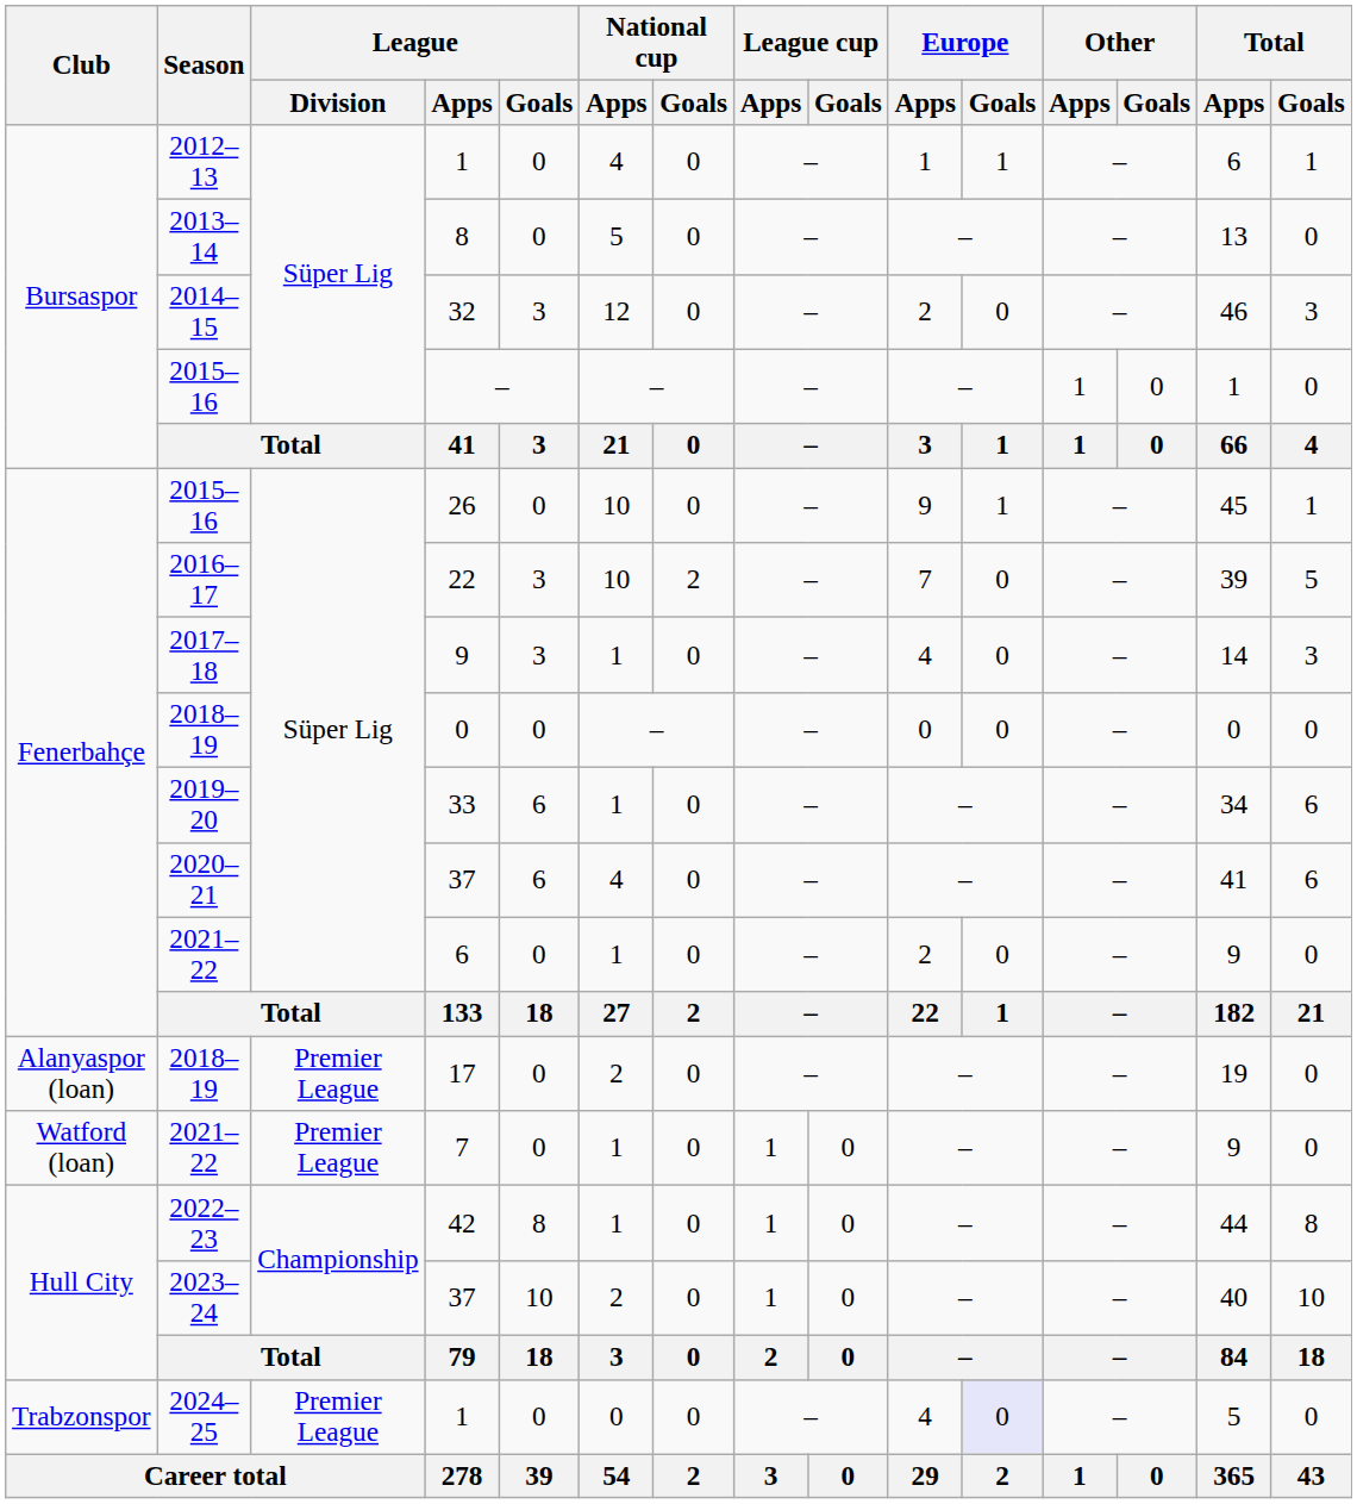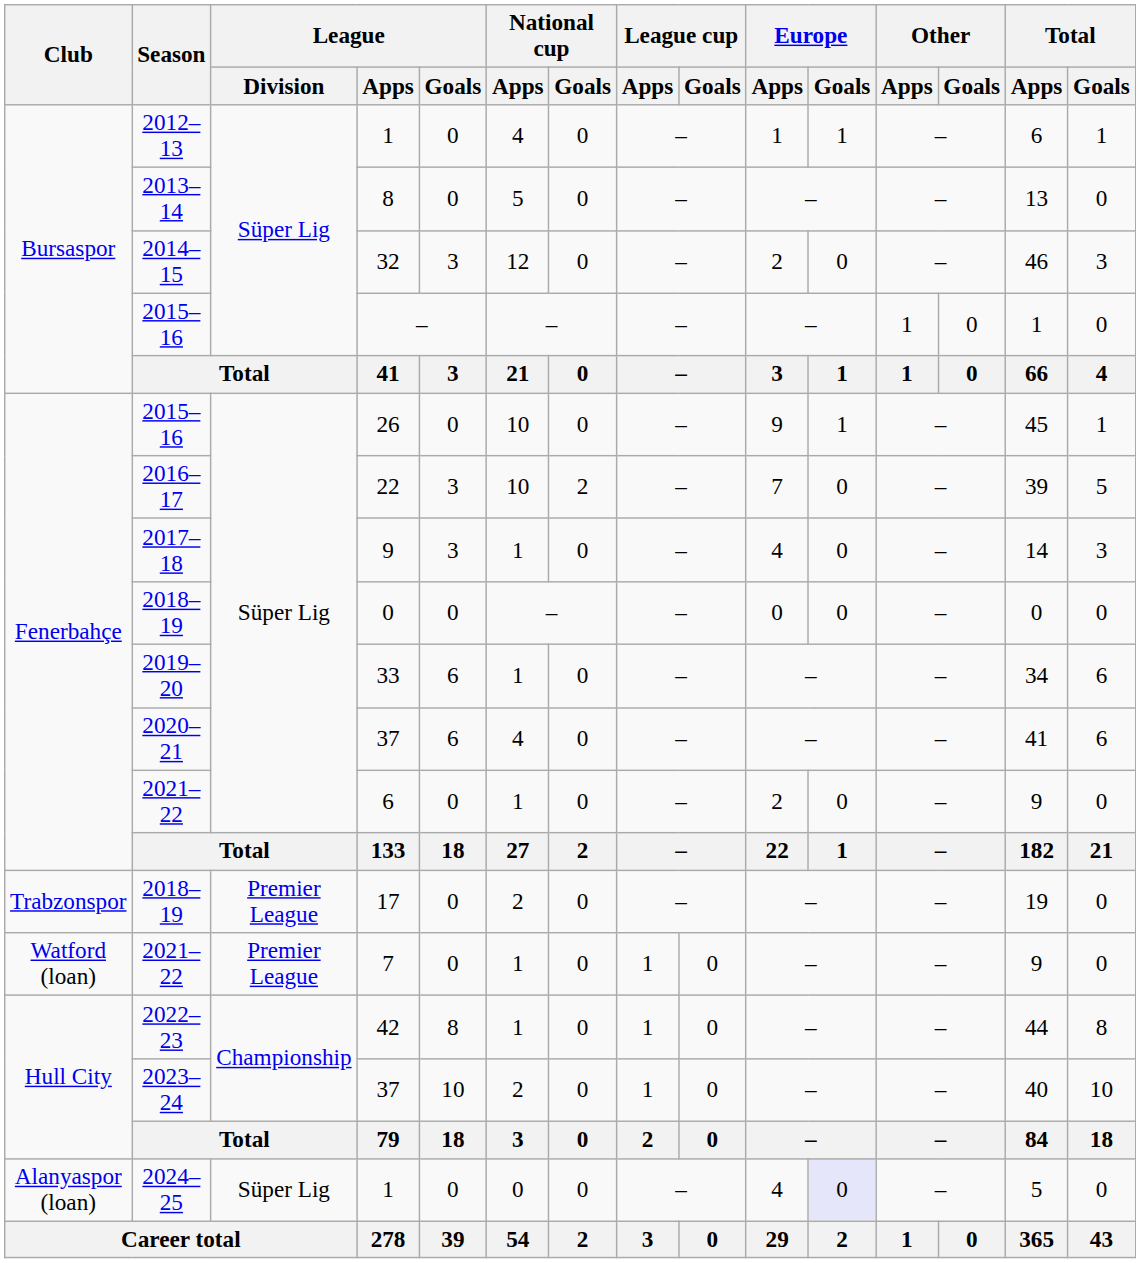 <table class="wikitable" style="text-align:center">
 <tr>
 <th rowspan="2">Club</th>
 <th rowspan="2">Season</th>
 <th colspan="3">League</th>
 <th colspan="2">National cup</th>
 <th colspan="2">League cup</th>
 <th colspan="2"><a href='#'>Europe</a></th>
 <th colspan="2">Other</th>
 <th colspan="2">Total</th>
 </tr>
 <tr>
 <th>Division</th>
 <th>Apps</th>
 <th>Goals</th>
 <th>Apps</th>
 <th>Goals</th>
 <th>Apps</th>
 <th>Goals</th>
 <th>Apps</th>
 <th>Goals</th>
 <th>Apps</th>
 <th>Goals</th>
 <th>Apps</th>
 <th>Goals</th>
 </tr>
 <tr>
 <td rowspan="5"><a href='#'>Bursaspor</a></td>
 <td><a href='#'>2012–13</a></td>
 <td rowspan="4"><a href='#'>Süper Lig</a></td>
 <td>1</td>
 <td>0</td>
 <td>4</td>
 <td>0</td>
 <td colspan="2">–</td>
 <td>1</td>
 <td>1</td>
 <td colspan="2">–</td>
 <td>6</td>
 <td>1</td>
 </tr>
 <tr>
 <td><a href='#'>2013–14</a></td>
 <td>8</td>
 <td>0</td>
 <td>5</td>
 <td>0</td>
 <td colspan="2">–</td>
 <td colspan="2">–</td>
 <td colspan="2">–</td>
 <td>13</td>
 <td>0</td>
 </tr>
 <tr>
 <td><a href='#'>2014–15</a></td>
 <td>32</td>
 <td>3</td>
 <td>12</td>
 <td>0</td>
 <td colspan="2">–</td>
 <td>2</td>
 <td>0</td>
 <td colspan="2">–</td>
 <td>46</td>
 <td>3</td>
 </tr>
 <tr>
 <td><a href='#'>2015–16</a></td>
 <td colspan="2">–</td>
 <td colspan="2">–</td>
 <td colspan="2">–</td>
 <td colspan="2">–</td>
 <td>1</td>
 <td>0</td>
 <td>1</td>
 <td>0</td>
 </tr>
 <tr>
 <th colspan="2">Total</th>
 <th>41</th>
 <th>3</th>
 <th>21</th>
 <th>0</th>
 <th colspan="2">–</th>
 <th>3</th>
 <th>1</th>
 <th>1</th>
 <th>0</th>
 <th>66</th>
 <th>4</th>
 </tr>
 <tr>
 <td rowspan="8"><a href='#'>Fenerbahçe</a></td>
 <td><a href='#'>2015–16</a></td>
 <td rowspan="7">Süper Lig</td>
 <td>26</td>
 <td>0</td>
 <td>10</td>
 <td>0</td>
 <td colspan="2">–</td>
 <td>9</td>
 <td>1</td>
 <td colspan="2">–</td>
 <td>45</td>
 <td>1</td>
 </tr>
 <tr>
 <td><a href='#'>2016–17</a></td>
 <td>22</td>
 <td>3</td>
 <td>10</td>
 <td>2</td>
 <td colspan="2">–</td>
 <td>7</td>
 <td>0</td>
 <td colspan="2">–</td>
 <td>39</td>
 <td>5</td>
 </tr>
 <tr>
 <td><a href='#'>2017–18</a></td>
 <td>9</td>
 <td>3</td>
 <td>1</td>
 <td>0</td>
 <td colspan="2">–</td>
 <td>4</td>
 <td>0</td>
 <td colspan="2">–</td>
 <td>14</td>
 <td>3</td>
 </tr>
 <tr>
 <td><a href='#'>2018–19</a></td>
 <td>0</td>
 <td>0</td>
 <td colspan="2">–</td>
 <td colspan="2">–</td>
 <td>0</td>
 <td>0</td>
 <td colspan="2">–</td>
 <td>0</td>
 <td>0</td>
 </tr>
 <tr>
 <td><a href='#'>2019–20</a></td>
 <td>33</td>
 <td>6</td>
 <td>1</td>
 <td>0</td>
 <td colspan="2">–</td>
 <td colspan="2">–</td>
 <td colspan="2">–</td>
 <td>34</td>
 <td>6</td>
 </tr>
 <tr>
 <td><a href='#'>2020–21</a></td>
 <td>37</td>
 <td>6</td>
 <td>4</td>
 <td>0</td>
 <td colspan="2">–</td>
 <td colspan="2">–</td>
 <td colspan="2">–</td>
 <td>41</td>
 <td>6</td>
 </tr>
 <tr>
 <td><a href='#'>2021–22</a></td>
 <td>6</td>
 <td>0</td>
 <td>1</td>
 <td>0</td>
 <td colspan="2">–</td>
 <td>2</td>
 <td>0</td>
 <td colspan="2">–</td>
 <td>9</td>
 <td>0</td>
 </tr>
 <tr>
 <th colspan="2">Total</th>
 <th>133</th>
 <th>18</th>
 <th>27</th>
 <th>2</th>
 <th colspan="2">–</th>
 <th>22</th>
 <th>1</th>
 <th colspan="2">–</th>
 <th>182</th>
 <th>21</th>
 </tr>
 <tr>
-<td><a href='#'>Alanyaspor</a> (loan)</td>
+<td><a href='#'>Trabzonspor</a></td>
 <td><a href='#'>2018–19</a></td>
 <td><a href='#'>Premier League</a></td>
 <td>17</td>
 <td>0</td>
 <td>2</td>
 <td>0</td>
 <td colspan="2">–</td>
 <td colspan="2">–</td>
 <td colspan="2">–</td>
 <td>19</td>
 <td>0</td>
 </tr>
 <tr>
 <td><a href='#'>Watford</a> (loan)</td>
 <td><a href='#'>2021–22</a></td>
 <td><a href='#'>Premier League</a></td>
 <td>7</td>
 <td>0</td>
 <td>1</td>
 <td>0</td>
 <td>1</td>
 <td>0</td>
 <td colspan="2">–</td>
 <td colspan="2">–</td>
 <td>9</td>
 <td>0</td>
 </tr>
 <tr>
 <td rowspan="3"><a href='#'>Hull City</a></td>
 <td><a href='#'>2022–23</a></td>
 <td rowspan="2"><a href='#'>Championship</a></td>
 <td>42</td>
 <td>8</td>
 <td>1</td>
 <td>0</td>
 <td>1</td>
 <td>0</td>
 <td colspan="2">–</td>
 <td colspan="2">–</td>
 <td>44</td>
 <td>8</td>
 </tr>
 <tr>
 <td><a href='#'>2023–24</a></td>
 <td>37</td>
 <td>10</td>
 <td>2</td>
 <td>0</td>
 <td>1</td>
 <td>0</td>
 <td colspan="2">–</td>
 <td colspan="2">–</td>
 <td>40</td>
 <td>10</td>
 </tr>
 <tr>
 <th colspan="2">Total</th>
 <th>79</th>
 <th>18</th>
 <th>3</th>
 <th>0</th>
 <th>2</th>
 <th>0</th>
 <th colspan="2">–</th>
 <th colspan="2">–</th>
 <th>84</th>
 <th>18</th>
 </tr>
 <tr>
-<td><a href='#'>Trabzonspor</a></td>
+<td><a href='#'>Alanyaspor</a> (loan)</td>
 <td><a href='#'>2024–25</a></td>
-<td><a href='#'>Premier League</a></td>
+<td>Süper Lig</td>
 <td>1</td>
 <td>0</td>
 <td>0</td>
 <td>0</td>
 <td colspan="2">–</td>
 <td>4</td>
 <td style="background: lavender;">0</td>
 <td colspan="2">–</td>
 <td>5</td>
 <td>0</td>
 </tr>
 <tr>
 <th colspan="3">Career total</th>
 <th>278</th>
 <th>39</th>
 <th>54</th>
 <th>2</th>
 <th>3</th>
 <th>0</th>
 <th>29</th>
 <th>2</th>
 <th>1</th>
 <th>0</th>
 <th>365</th>
 <th>43</th>
 </tr>
 </table>
